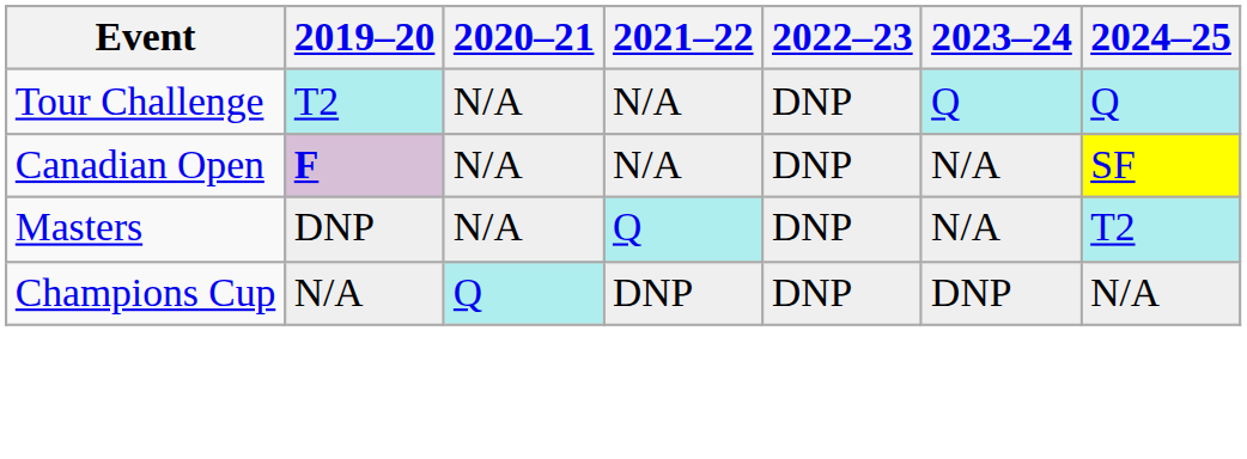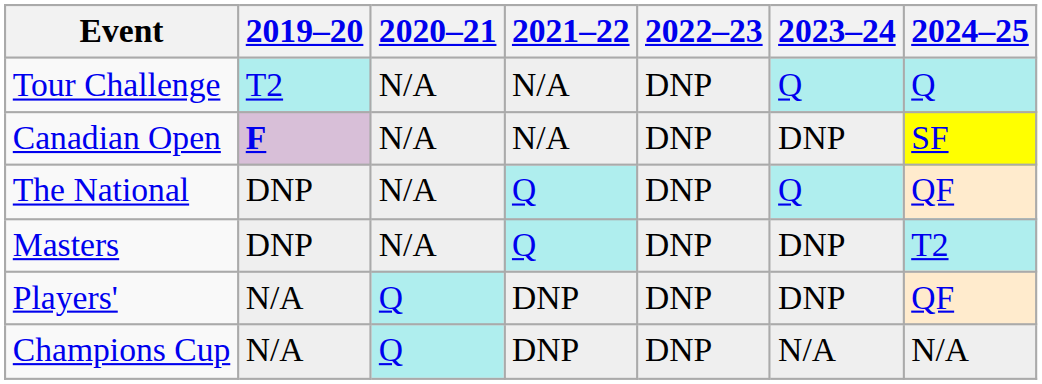 <table class="wikitable" border="1">
 <tr>
 <th>Event</th>
 <th><a href='#'>2019–20</a></th>
 <th><a href='#'>2020–21</a></th>
 <th><a href='#'>2021–22</a></th>
 <th><a href='#'>2022–23</a></th>
 <th><a href='#'>2023–24</a></th>
 <th><a href='#'>2024–25</a></th>
 </tr>
 <tr>
 <td><a href='#'>Tour Challenge</a></td>
 <td style="background:#afeeee;"><a href='#'>T2</a></td>
 <td style="background:#EFEFEF;">N/A</td>
 <td style="background:#EFEFEF;">N/A</td>
 <td style="background:#EFEFEF;">DNP</td>
 <td style="background:#afeeee;"><a href='#'>Q</a></td>
 <td style="background:#afeeee;"><a href='#'>Q</a></td>
 </tr>
 <tr>
 <td><a href='#'>Canadian Open</a></td>
 <td style="background:thistle;"><strong><a href='#'>F</a></strong></td>
 <td style="background:#EFEFEF;">N/A</td>
 <td style="background:#EFEFEF;">N/A</td>
 <td style="background:#EFEFEF;">DNP</td>
+<td style="background:#EFEFEF;">DNP</td>
+<td style="background:yellow;"><a href='#'>SF</a></td>
+</tr>
+<tr>
+<td><a href='#'>The National</a></td>
+<td style="background:#EFEFEF;">DNP</td>
 <td style="background:#EFEFEF;">N/A</td>
-<td style="background:yellow;"><a href='#'>SF</a></td>
+<td style="background:#afeeee;"><a href='#'>Q</a></td>
+<td style="background:#EFEFEF;">DNP</td>
+<td style="background:#afeeee;"><a href='#'>Q</a></td>
+<td style="background:#ffebcd;"><a href='#'>QF</a></td>
 </tr>
 <tr>
 <td><a href='#'>Masters</a></td>
 <td style="background:#EFEFEF;">DNP</td>
 <td style="background:#EFEFEF;">N/A</td>
 <td style="background:#afeeee;"><a href='#'>Q</a></td>
 <td style="background:#EFEFEF;">DNP</td>
+<td style="background:#EFEFEF;">DNP</td>
+<td style="background:#afeeee;"><a href='#'>T2</a></td>
+</tr>
+<tr>
+<td><a href='#'>Players'</a></td>
 <td style="background:#EFEFEF;">N/A</td>
-<td style="background:#afeeee;"><a href='#'>T2</a></td>
+<td style="background:#afeeee;"><a href='#'>Q</a></td>
+<td style="background:#EFEFEF;">DNP</td>
+<td style="background:#EFEFEF;">DNP</td>
+<td style="background:#EFEFEF;">DNP</td>
+<td style="background:#ffebcd;"><a href='#'>QF</a></td>
 </tr>
 <tr>
 <td><a href='#'>Champions Cup</a></td>
 <td style="background:#EFEFEF;">N/A</td>
 <td style="background:#afeeee;"><a href='#'>Q</a></td>
 <td style="background:#EFEFEF;">DNP</td>
 <td style="background:#EFEFEF;">DNP</td>
-<td style="background:#EFEFEF;">DNP</td>
+<td style="background:#EFEFEF;">N/A</td>
 <td style="background:#EFEFEF;">N/A</td>
 </tr>
 </table>
